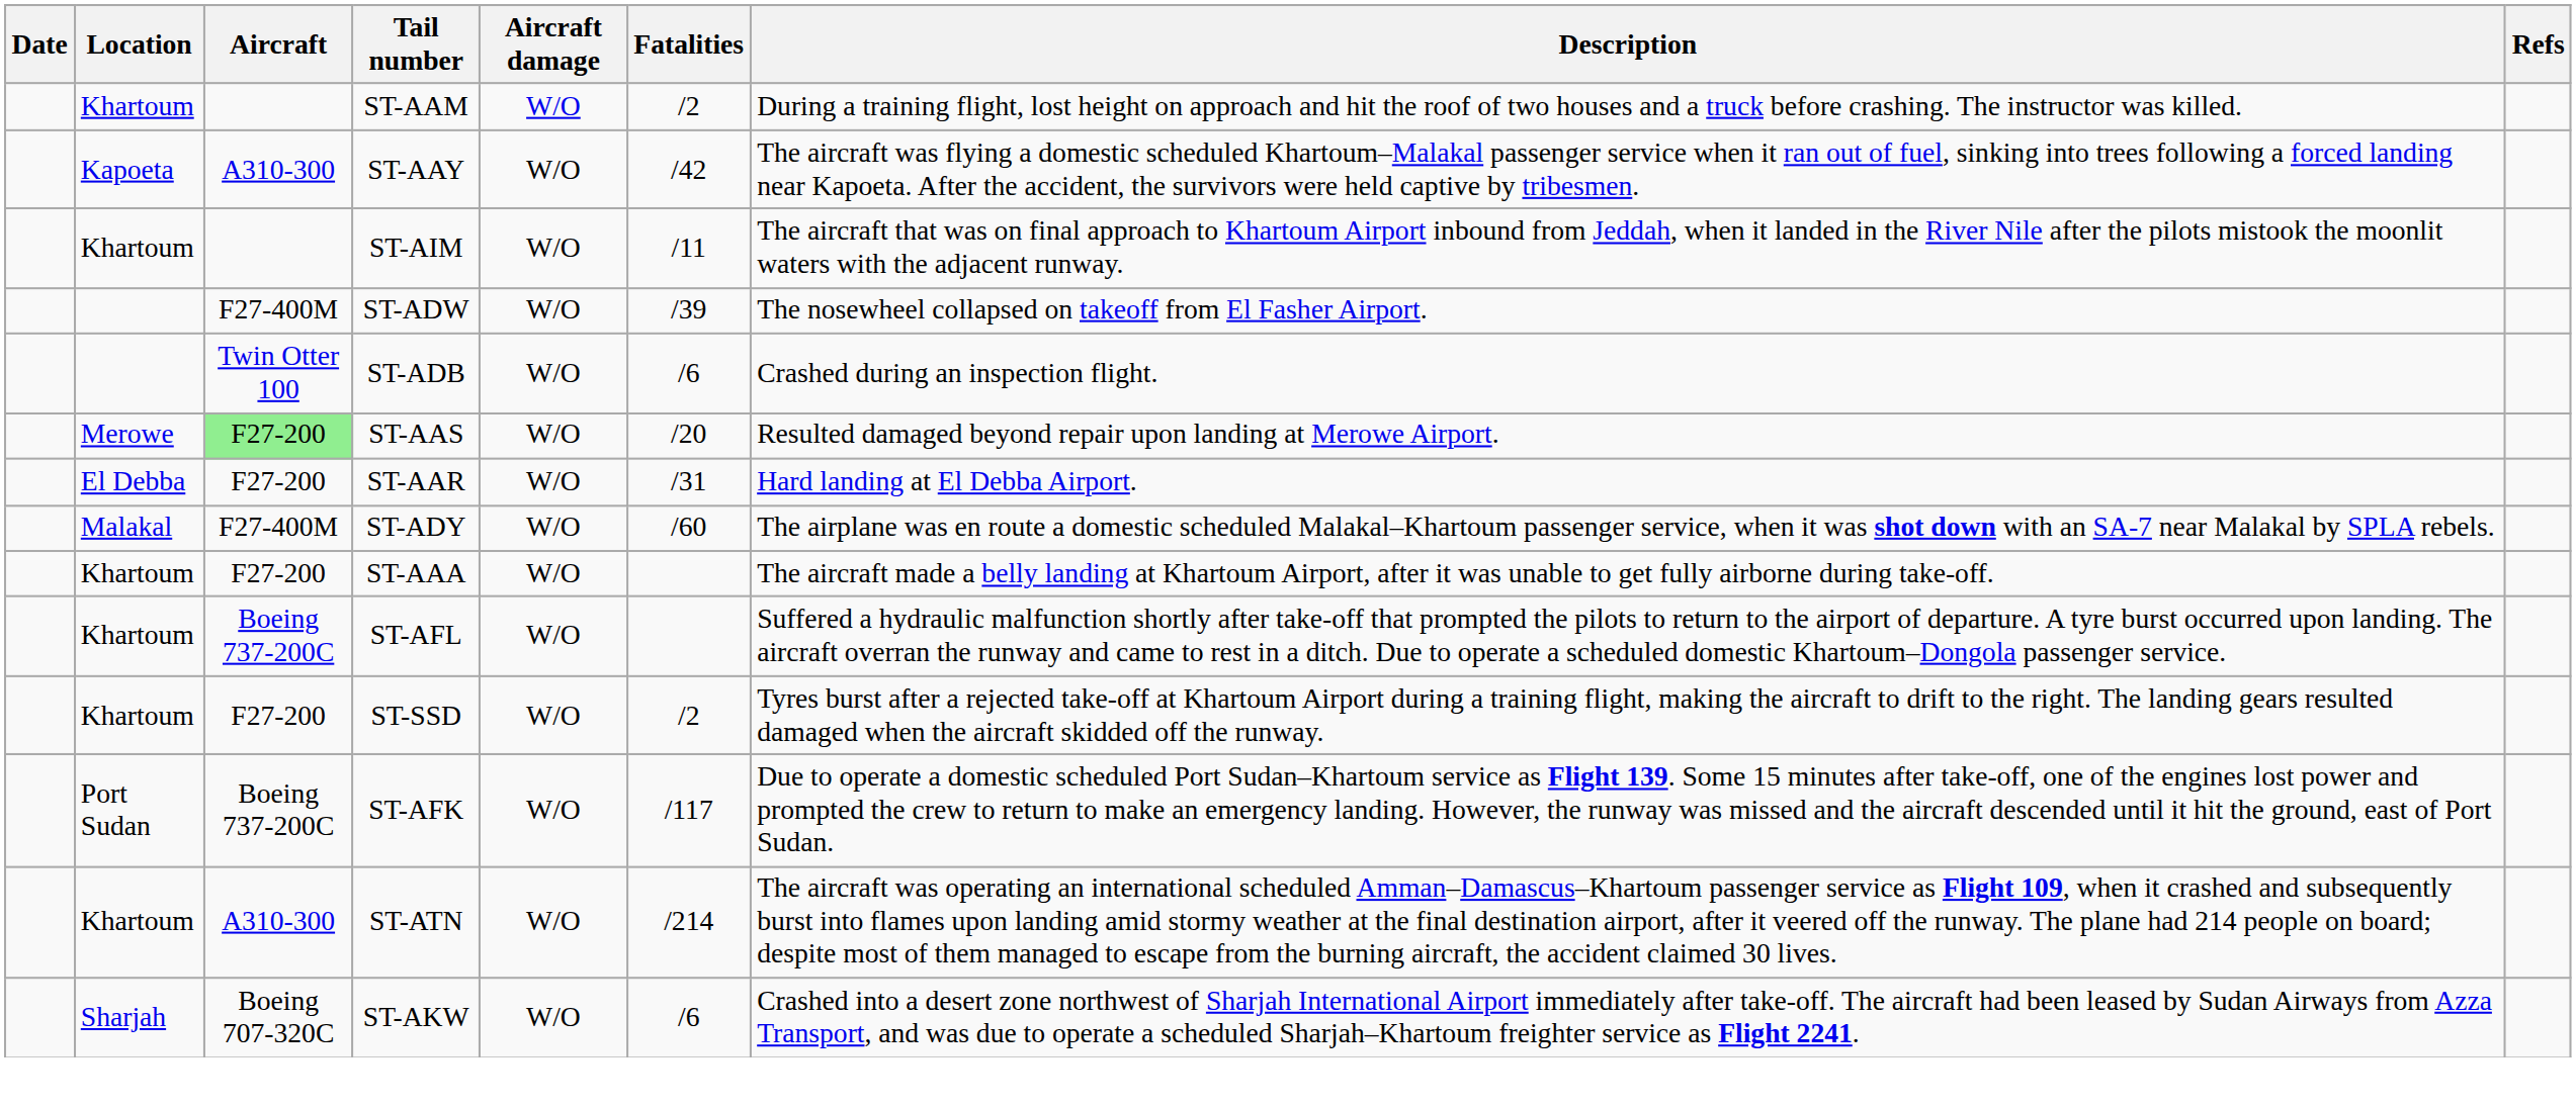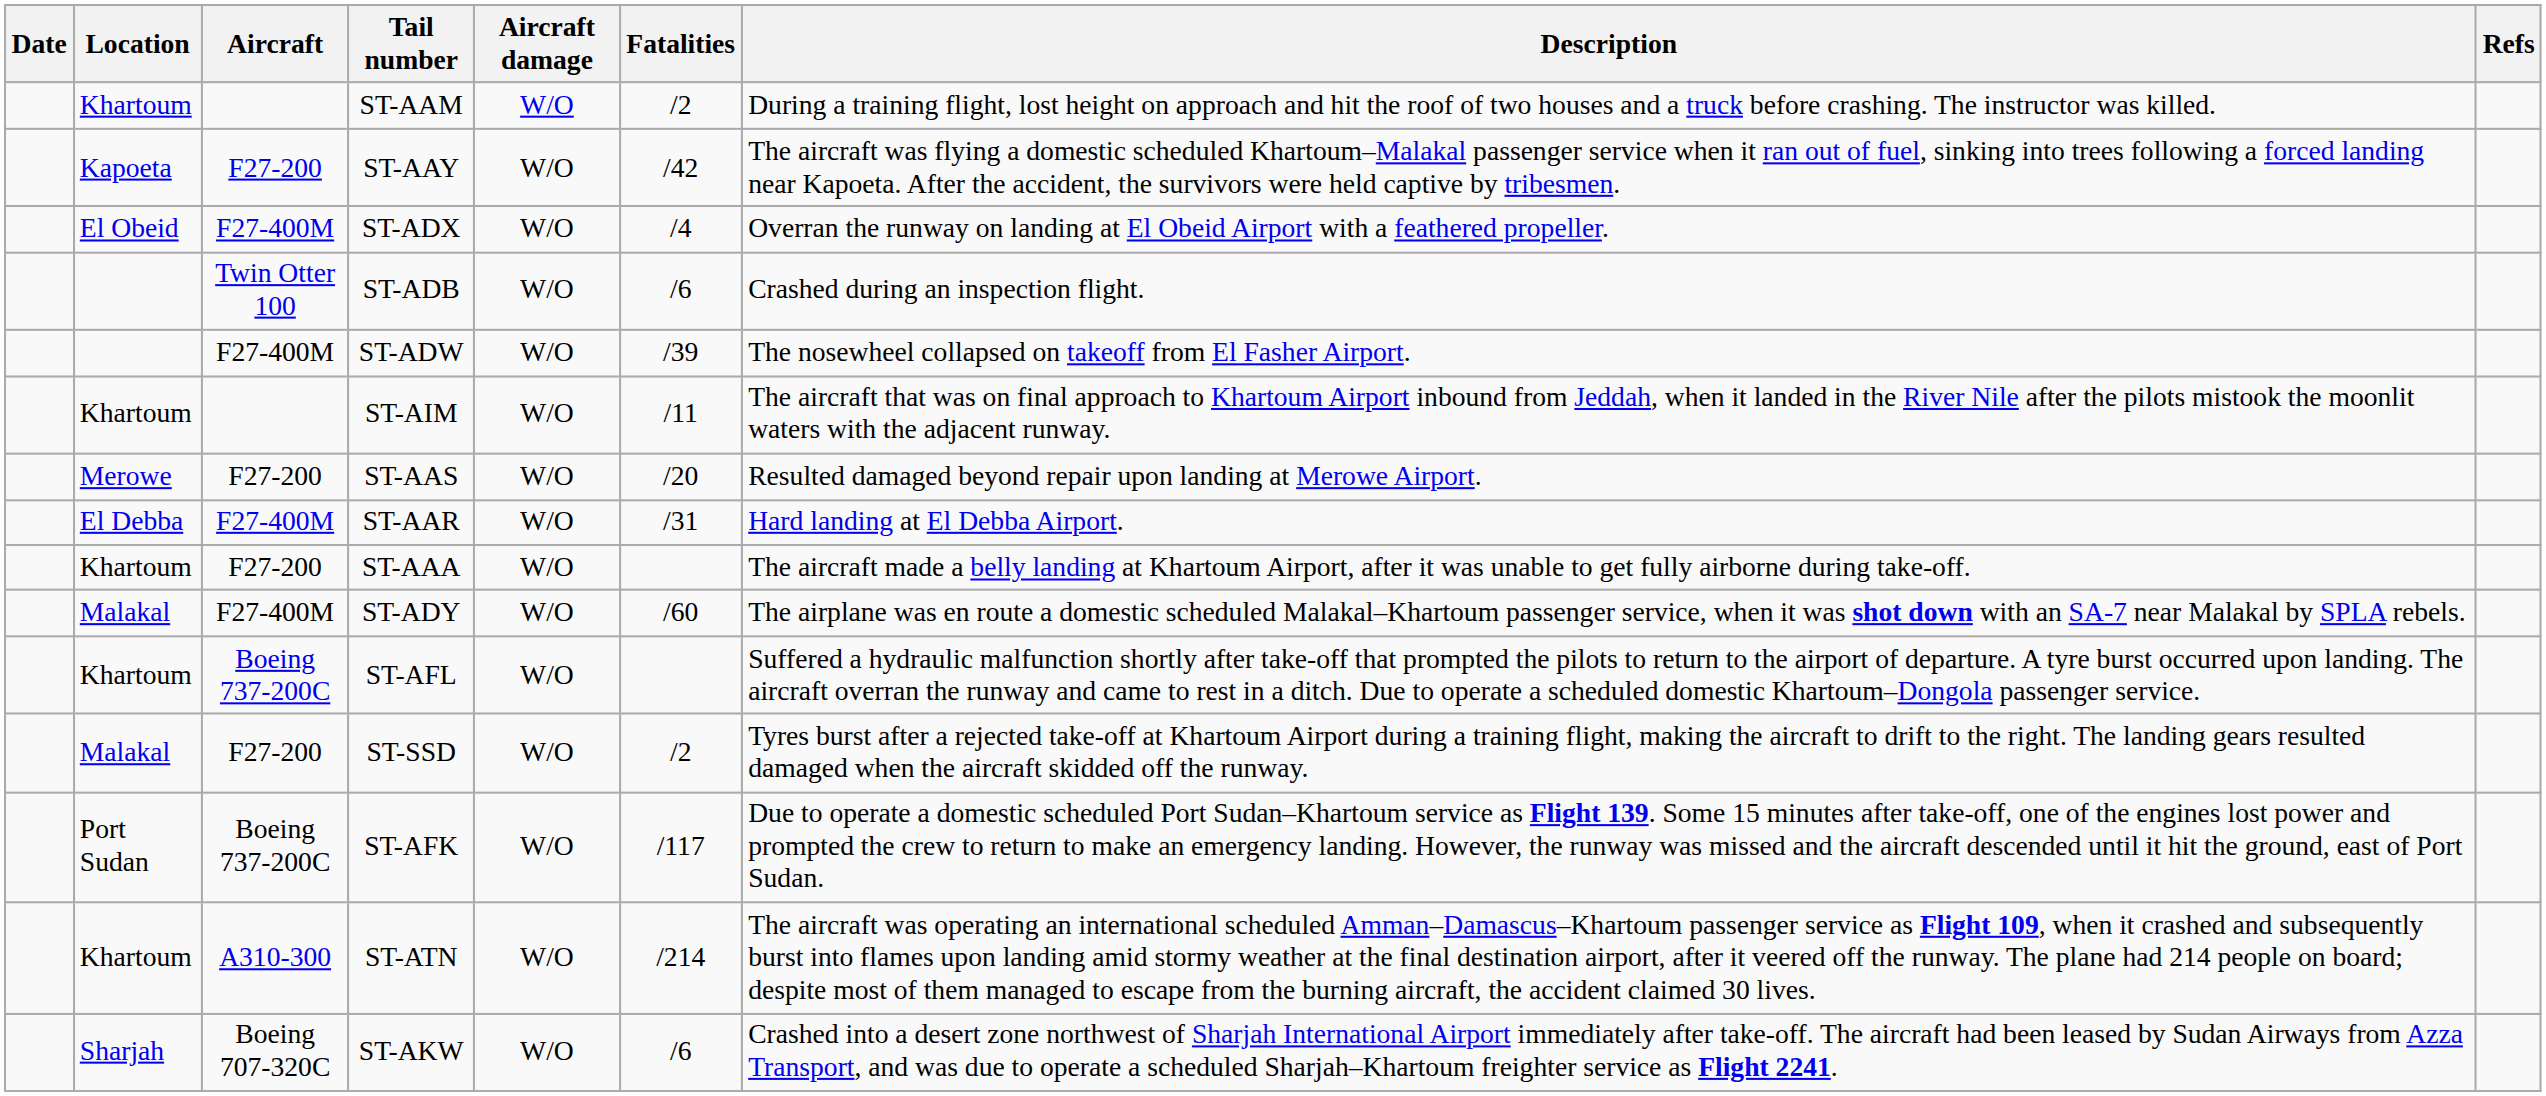 <table class="wikitable sortable toccolours" border="1" cellpadding="3" style="border-collapse:collapse; font-size:85%">
 <tr>
 <th>Date</th>
 <th>Location</th>
 <th>Aircraft</th>
 <th>Tail number</th>
 <th>Aircraft damage</th>
 <th>Fatalities</th>
 <th class="unsortable">Description</th>
 <th class="unsortable">Refs</th>
 </tr>
 <tr>
 <td align=center></td>
 <td><a href='#'>Khartoum</a></td>
 <td align=center></td>
 <td align=center>ST-AAM</td>
 <td align=center><a href='#'>W/O</a></td>
 <td align=center>/2</td>
 <td>During a training flight, lost height on approach and hit the roof of two houses and a <a href='#'>truck</a> before crashing. The instructor was killed.</td>
 <td align=center></td>
 </tr>
 <tr>
 <td align=center></td>
 <td><a href='#'>Kapoeta</a></td>
-<td align=center><a href='#'>A310-300</a></td>
+<td align=center><a href='#'>F27-200</a></td>
 <td align=center>ST-AAY</td>
 <td align=center>W/O</td>
 <td align=center>/42</td>
 <td>The aircraft was flying a domestic scheduled Khartoum–<a href='#'>Malakal</a> passenger service when it <a href='#'>ran out of fuel</a>, sinking into trees following a <a href='#'>forced landing</a> near Kapoeta. After the accident, the survivors were held captive by <a href='#'>tribesmen</a>.</td>
+<td align=center></td>
+</tr>
+<tr>
+<td align=center></td>
+<td><a href='#'>El Obeid</a></td>
+<td align=center><a href='#'>F27-400M</a></td>
+<td align=center>ST-ADX</td>
+<td align=center>W/O</td>
+<td align=center>/4</td>
+<td>Overran the runway on landing at <a href='#'>El Obeid Airport</a> with a <a href='#'>feathered propeller</a>.</td>
+<td align=center></td>
+</tr>
+<tr>
+<td align=center></td>
+<td></td>
+<td align=center><a href='#'>Twin Otter 100</a></td>
+<td align=center>ST-ADB</td>
+<td align=center>W/O</td>
+<td align=center>/6</td>
+<td>Crashed during an inspection flight.</td>
+<td align=center></td>
+</tr>
+<tr>
+<td align=center></td>
+<td></td>
+<td align=center>F27-400M</td>
+<td align=center>ST-ADW</td>
+<td align=center>W/O</td>
+<td align=center>/39</td>
+<td>The nosewheel collapsed on <a href='#'>takeoff</a> from <a href='#'>El Fasher Airport</a>.</td>
 <td align=center></td>
 </tr>
 <tr>
 <td align=center></td>
 <td>Khartoum</td>
 <td align=center></td>
 <td align=center>ST-AIM</td>
 <td align=center>W/O</td>
 <td align=center>/11</td>
 <td>The aircraft that was on final approach to <a href='#'>Khartoum Airport</a> inbound from <a href='#'>Jeddah</a>, when it landed in the <a href='#'>River Nile</a> after the pilots mistook the moonlit waters with the adjacent runway.</td>
 <td align=center></td>
 </tr>
 <tr>
 <td align=center></td>
-<td></td>
-<td align=center>F27-400M</td>
-<td align=center>ST-ADW</td>
-<td align=center>W/O</td>
-<td align=center>/39</td>
-<td>The nosewheel collapsed on <a href='#'>takeoff</a> from <a href='#'>El Fasher Airport</a>.</td>
-<td align=center></td>
-</tr>
-<tr>
-<td align=center></td>
-<td></td>
-<td align=center><a href='#'>Twin Otter 100</a></td>
-<td align=center>ST-ADB</td>
-<td align=center>W/O</td>
-<td align=center>/6</td>
-<td>Crashed during an inspection flight.</td>
-<td align=center></td>
-</tr>
-<tr>
-<td align=center></td>
 <td><a href='#'>Merowe</a></td>
-<td align=center style="background: lightgreen;">F27-200</td>
+<td align=center>F27-200</td>
 <td align=center>ST-AAS</td>
 <td align=center>W/O</td>
 <td align=center>/20</td>
 <td>Resulted damaged beyond repair upon landing at <a href='#'>Merowe Airport</a>.</td>
 <td align=center></td>
 </tr>
 <tr>
 <td align=center></td>
 <td><a href='#'>El Debba</a></td>
-<td align=center>F27-200</td>
+<td align=center><a href='#'>F27-400M</a></td>
 <td align=center>ST-AAR</td>
 <td align=center>W/O</td>
 <td align=center>/31</td>
 <td><a href='#'>Hard landing</a> at <a href='#'>El Debba Airport</a>.</td>
+<td align=center></td>
+</tr>
+<tr>
+<td align=center></td>
+<td>Khartoum</td>
+<td align=center>F27-200</td>
+<td align=center>ST-AAA</td>
+<td align=center>W/O</td>
+<td align=center></td>
+<td>The aircraft made a <a href='#'>belly landing</a> at Khartoum Airport, after it was unable to get fully airborne during take-off.</td>
 <td align=center></td>
 </tr>
 <tr>
 <td align=center></td>
 <td><a href='#'>Malakal</a></td>
 <td align=center>F27-400M</td>
 <td align=center>ST-ADY</td>
 <td align=center>W/O</td>
 <td align=center>/60</td>
 <td>The airplane was en route a domestic scheduled Malakal–Khartoum passenger service, when it was <a href='#'><strong>shot down</strong></a> with an <a href='#'>SA-7</a> near Malakal by <a href='#'>SPLA</a> rebels.</td>
 <td align=center></td>
 </tr>
 <tr>
 <td align=center></td>
 <td>Khartoum</td>
-<td align=center>F27-200</td>
-<td align=center>ST-AAA</td>
-<td align=center>W/O</td>
-<td align=center></td>
-<td>The aircraft made a <a href='#'>belly landing</a> at Khartoum Airport, after it was unable to get fully airborne during take-off.</td>
-<td align=center></td>
-</tr>
-<tr>
-<td align=center></td>
-<td>Khartoum</td>
 <td align=center><a href='#'>Boeing 737-200C</a></td>
 <td align=center>ST-AFL</td>
 <td align=center>W/O</td>
 <td align=center></td>
 <td>Suffered a hydraulic malfunction shortly after take-off that prompted the pilots to return to the airport of departure. A tyre burst occurred upon landing. The aircraft overran the runway and came to rest in a ditch. Due to operate a scheduled domestic Khartoum–<a href='#'>Dongola</a> passenger service.</td>
 <td align=center></td>
 </tr>
 <tr>
 <td align=center></td>
-<td>Khartoum</td>
+<td><a href='#'>Malakal</a></td>
 <td align=center>F27-200</td>
 <td align=center>ST-SSD</td>
 <td align=center>W/O</td>
 <td align=center>/2</td>
 <td>Tyres burst after a rejected take-off at Khartoum Airport during a training flight, making the aircraft to drift to the right. The landing gears resulted damaged when the aircraft skidded off the runway.</td>
 <td align=center></td>
 </tr>
 <tr>
 <td align=center></td>
 <td>Port Sudan</td>
 <td align=center>Boeing 737-200C</td>
 <td align=center>ST-AFK</td>
 <td align=center>W/O</td>
 <td align=center>/117</td>
 <td>Due to operate a domestic scheduled Port Sudan–Khartoum service as <strong><a href='#'>Flight 139</a></strong>. Some 15 minutes after take-off, one of the engines lost power and prompted the crew to return to make an emergency landing. However, the runway was missed and the aircraft descended until it hit the ground,  east of Port Sudan.</td>
 <td align=center></td>
 </tr>
 <tr>
 <td align=center></td>
 <td>Khartoum</td>
 <td align=center><a href='#'>A310-300</a></td>
 <td align=center>ST-ATN</td>
 <td align=center>W/O</td>
 <td align=center>/214</td>
 <td>The aircraft was operating an international scheduled <a href='#'>Amman</a>–<a href='#'>Damascus</a>–Khartoum passenger service as <strong><a href='#'>Flight 109</a></strong>, when it crashed and subsequently burst into flames upon landing amid stormy weather at the final destination airport, after it veered off the runway. The plane had 214 people on board; despite most of them managed to escape from the burning aircraft, the accident claimed 30 lives.</td>
 <td align=center></td>
 </tr>
 <tr>
 <td align=center></td>
 <td><a href='#'>Sharjah</a></td>
 <td align=center>Boeing 707-320C</td>
 <td align=center>ST-AKW</td>
 <td align=center>W/O</td>
 <td align=center>/6</td>
 <td>Crashed into a desert zone  northwest of <a href='#'>Sharjah International Airport</a> immediately after take-off. The aircraft had been leased by Sudan Airways from <a href='#'>Azza Transport</a>, and was due to operate a scheduled Sharjah–Khartoum freighter service as <strong><a href='#'>Flight 2241</a></strong>.</td>
 <td align=center></td>
 </tr>
 </table>
